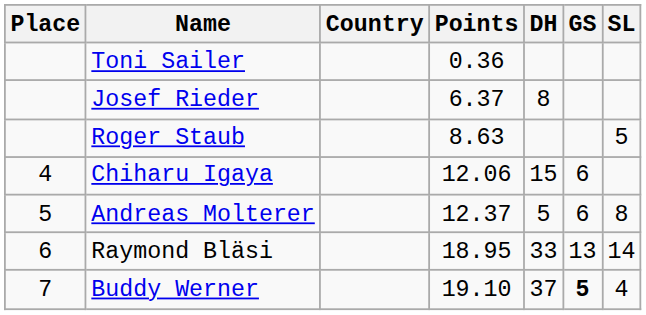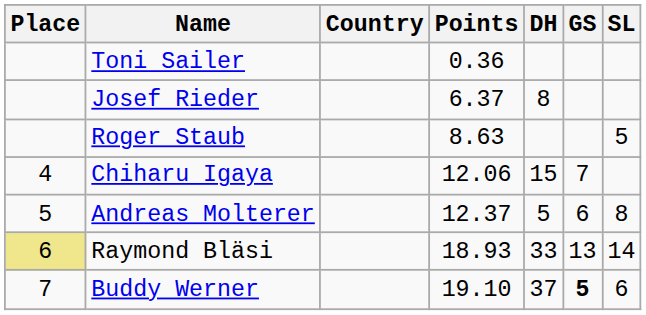 <table class="wikitable" style="text-align:center">
 <tr>
 <th>Place</th>
 <th>Name</th>
 <th>Country</th>
 <th>Points</th>
 <th>DH</th>
 <th>GS</th>
 <th>SL</th>
 </tr>
 <tr>
 <td></td>
 <td align=left><a href='#'>Toni Sailer</a></td>
 <td align=left></td>
 <td>0.36</td>
 <td></td>
 <td></td>
 <td></td>
 </tr>
 <tr>
 <td></td>
 <td align=left><a href='#'>Josef Rieder</a></td>
 <td align=left></td>
 <td>6.37</td>
 <td>8</td>
 <td></td>
 <td></td>
 </tr>
 <tr>
 <td></td>
 <td align=left><a href='#'>Roger Staub</a></td>
 <td align=left></td>
 <td>8.63</td>
 <td></td>
 <td></td>
 <td>5</td>
 </tr>
 <tr>
 <td>4</td>
 <td align="left"><a href='#'>Chiharu Igaya</a></td>
 <td align=left></td>
 <td>12.06</td>
 <td>15</td>
-<td>6</td>
+<td>7</td>
 <td></td>
 </tr>
 <tr>
 <td>5</td>
 <td align=left><a href='#'>Andreas Molterer</a></td>
 <td align=left></td>
 <td>12.37</td>
 <td>5</td>
 <td>6</td>
 <td>8</td>
 </tr>
 <tr>
-<td>6</td>
+<td style="background: khaki;">6</td>
 <td align=left>Raymond Bläsi</td>
 <td align=left></td>
-<td>18.95</td>
+<td>18.93</td>
 <td>33</td>
 <td>13</td>
 <td>14</td>
 </tr>
 <tr>
 <td>7</td>
 <td align=left><a href='#'>Buddy Werner</a></td>
 <td align=left></td>
 <td>19.10</td>
 <td>37</td>
 <td><strong>5</strong></td>
-<td>4</td>
+<td>6</td>
 </tr>
 </table>
